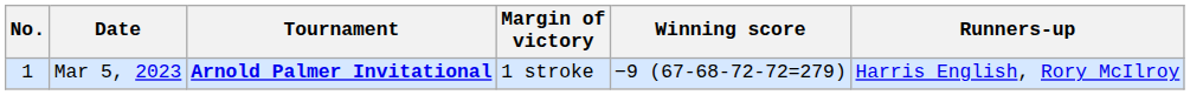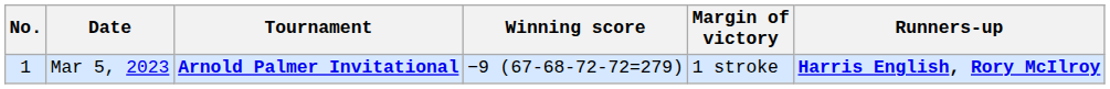 <table class="wikitable" style="font-size:95%;">
 <tr>
 <th>No.</th>
 <th>Date</th>
 <th>Tournament</th>
+<th>Winning score</th>
 <th>Margin of<br>victory</th>
-<th>Winning score</th>
 <th>Runners-up</th>
 </tr>
 <tr style="background:#D6E8FF;">
 <td align=center>1</td>
 <td align=right>Mar 5, <a href='#'>2023</a></td>
 <td><strong><a href='#'>Arnold Palmer Invitational</a></strong></td>
+<td>−9 (67-68-72-72=279)</td>
 <td>1 stroke</td>
-<td>−9 (67-68-72-72=279)</td>
-<td> <a href='#'>Harris English</a>,  <a href='#'>Rory McIlroy</a></td>
+<td><strong> <a href='#'>Harris English</a>,  <a href='#'>Rory McIlroy</a></strong></td>
 </tr>
 </table>
